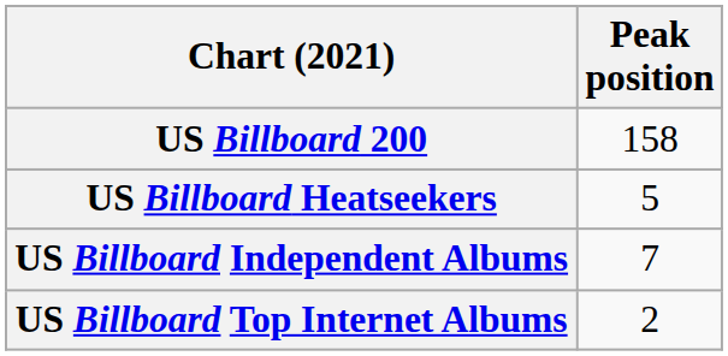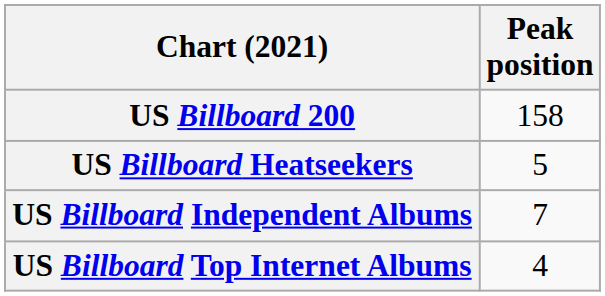 <table class="wikitable sortable plainrowheaders" style="text-align:center">
 <tr>
 <th scope="col">Chart (2021)</th>
 <th scope="col">Peak<br>position</th>
 </tr>
 <tr>
 <th scope="row">US <a href='#'><em>Billboard</em> 200</a></th>
 <td>158</td>
 </tr>
 <tr>
 <th scope="row">US <a href='#'><em>Billboard</em> Heatseekers</a></th>
 <td>5</td>
 </tr>
 <tr>
 <th scope="row">US <a href='#'><em>Billboard</em></a> <a href='#'>Independent Albums</a></th>
 <td>7</td>
 </tr>
 <tr>
 <th scope="row">US <a href='#'><em>Billboard</em></a> <a href='#'>Top Internet Albums</a></th>
-<td>2</td>
+<td>4</td>
 </tr>
 </table>
